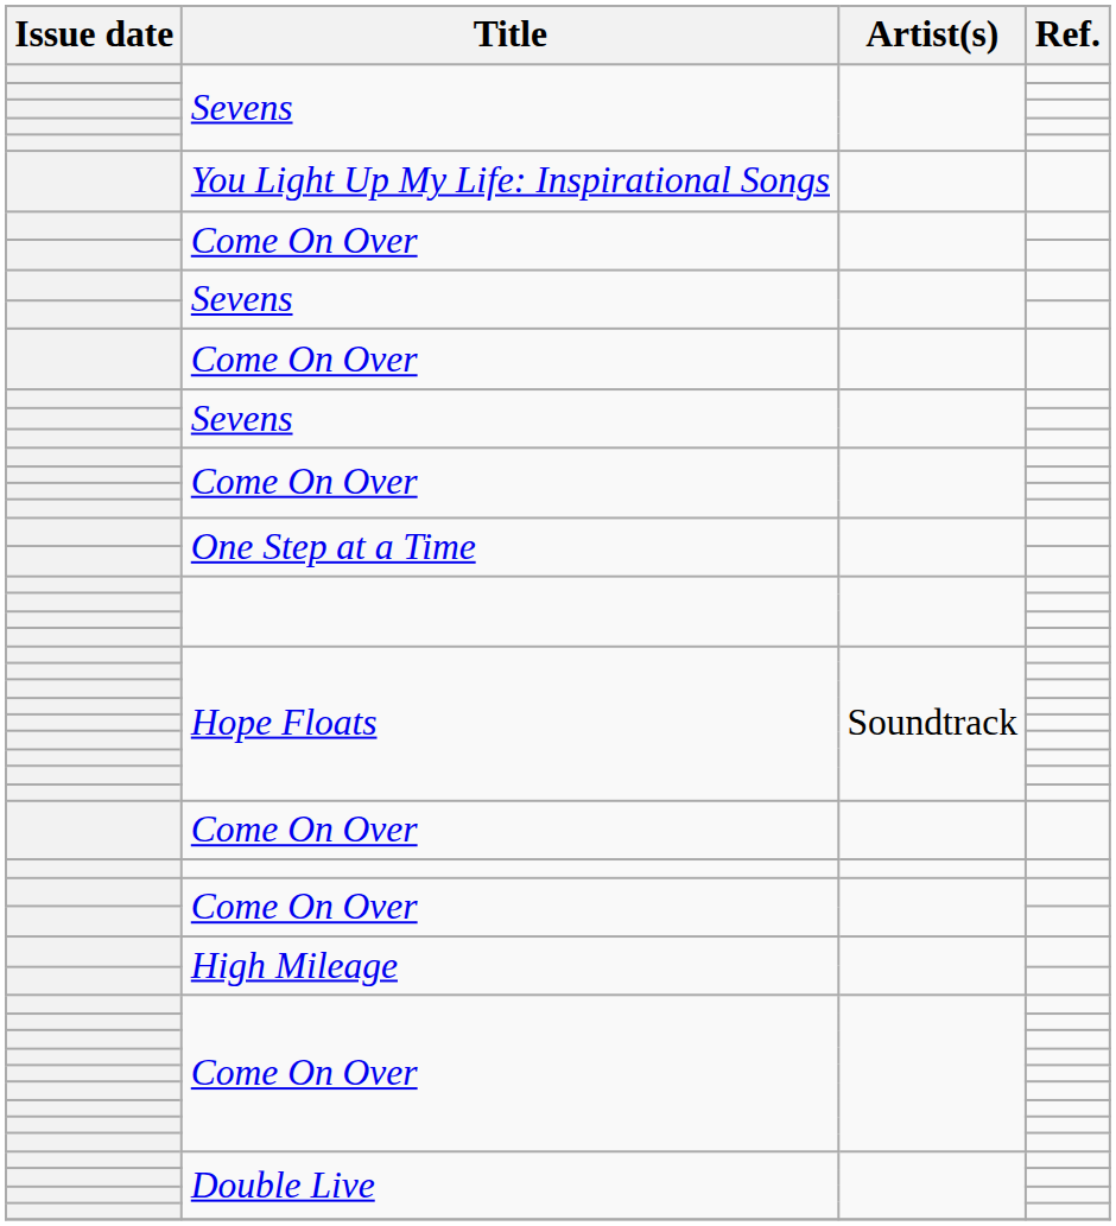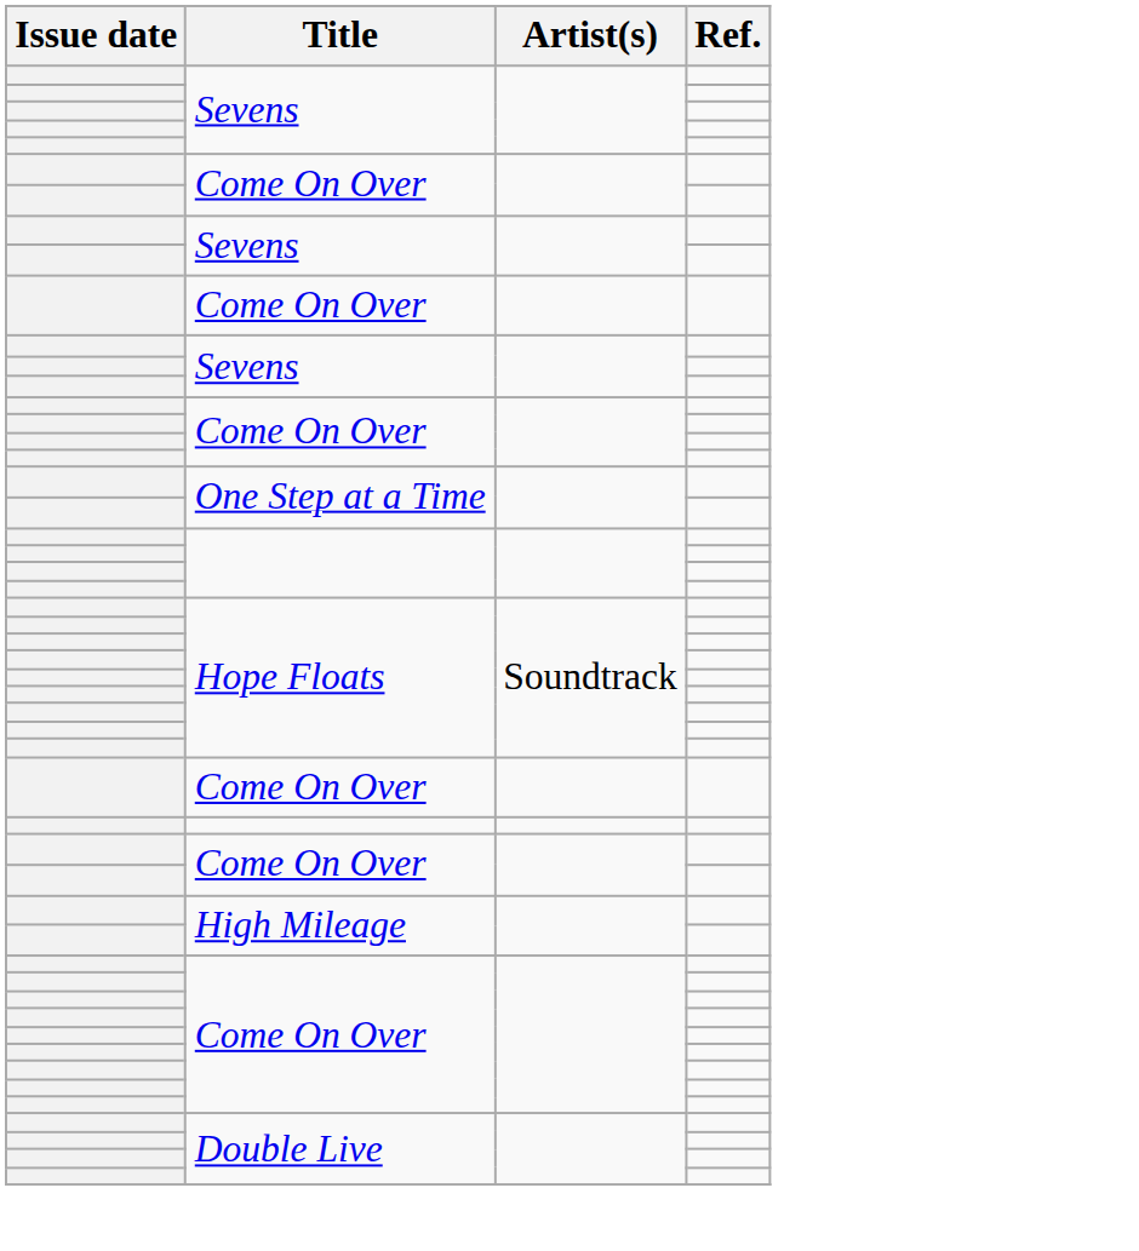 <table class="wikitable sortable plainrowheaders">
 <tr>
 <th scope=col>Issue date</th>
 <th scope=col>Title</th>
 <th scope=col>Artist(s)</th>
 <th scope=col class=unsortable>Ref.</th>
 </tr>
 <tr>
 <th scope=row></th>
 <td rowspan="5"><em><a href='#'>Sevens</a></em></td>
 <td rowspan="5"></td>
 <td align=center></td>
 </tr>
 <tr>
 <th scope=row></th>
 <td align=center></td>
 </tr>
 <tr>
 <th scope=row></th>
 <td align=center></td>
 </tr>
 <tr>
 <th scope=row></th>
 <td align=center></td>
 </tr>
 <tr>
 <th scope=row></th>
-<td align=center></td>
-</tr>
-<tr>
-<th scope=row></th>
-<td><em><a href='#'>You Light Up My Life: Inspirational Songs</a></em></td>
-<td></td>
 <td align=center></td>
 </tr>
 <tr>
 <th scope=row></th>
 <td rowspan="2"><em><a href='#'>Come On Over</a></em></td>
 <td rowspan="2"></td>
 <td align=center></td>
 </tr>
 <tr>
 <th scope=row></th>
 <td align=center></td>
 </tr>
 <tr>
 <th scope=row></th>
 <td rowspan="2"><em><a href='#'>Sevens</a></em></td>
 <td rowspan="2"></td>
 <td align=center></td>
 </tr>
 <tr>
 <th scope=row></th>
 <td align=center></td>
 </tr>
 <tr>
 <th scope=row></th>
 <td><em><a href='#'>Come On Over</a></em></td>
 <td></td>
 <td align=center></td>
 </tr>
 <tr>
 <th scope=row></th>
 <td rowspan="3"><em><a href='#'>Sevens</a></em></td>
 <td rowspan="3"></td>
 <td align=center></td>
 </tr>
 <tr>
 <th scope=row></th>
 <td align=center></td>
 </tr>
 <tr>
 <th scope=row></th>
 <td align=center></td>
 </tr>
 <tr>
 <th scope=row></th>
 <td rowspan="4"><em><a href='#'>Come On Over</a></em></td>
 <td rowspan="4"></td>
 <td align=center></td>
 </tr>
 <tr>
 <th scope=row></th>
 <td align=center></td>
 </tr>
 <tr>
 <th scope=row></th>
 <td align=center></td>
 </tr>
 <tr>
 <th scope=row></th>
 <td align=center></td>
 </tr>
 <tr>
 <th scope=row></th>
 <td rowspan="2"><em><a href='#'>One Step at a Time</a></em></td>
 <td rowspan="2"></td>
 <td align=center></td>
 </tr>
 <tr>
 <th scope=row></th>
 <td align=center></td>
 </tr>
 <tr>
 <th scope=row></th>
 <td rowspan="4"><em></em></td>
 <td rowspan="4"></td>
 <td align=center></td>
 </tr>
 <tr>
 <th scope=row></th>
 <td align=center></td>
 </tr>
 <tr>
 <th scope=row></th>
 <td align=center></td>
 </tr>
 <tr>
 <th scope=row></th>
 <td align=center></td>
 </tr>
 <tr>
 <th scope=row></th>
 <td rowspan="9"><em><a href='#'>Hope Floats</a></em></td>
 <td rowspan="9">Soundtrack</td>
 <td align=center></td>
 </tr>
 <tr>
 <th scope=row></th>
 <td align=center></td>
 </tr>
 <tr>
 <th scope=row></th>
 <td align=center></td>
 </tr>
 <tr>
 <th scope=row></th>
 <td align=center></td>
 </tr>
 <tr>
 <th scope=row></th>
 <td align=center></td>
 </tr>
 <tr>
 <th scope=row></th>
 <td align=center></td>
 </tr>
 <tr>
 <th scope=row></th>
 <td align=center></td>
 </tr>
 <tr>
 <th scope=row></th>
 <td align=center></td>
 </tr>
 <tr>
 <th scope=row></th>
 <td align=center></td>
 </tr>
 <tr>
 <th scope=row></th>
 <td><em><a href='#'>Come On Over</a></em></td>
 <td></td>
 <td align=center></td>
 </tr>
 <tr>
 <th scope=row></th>
 <td><em></em></td>
 <td></td>
 <td align=center></td>
 </tr>
 <tr>
 <th scope=row></th>
 <td rowspan="2"><em><a href='#'>Come On Over</a></em></td>
 <td rowspan="2"></td>
 <td align=center></td>
 </tr>
 <tr>
 <th scope=row></th>
 <td align=center></td>
 </tr>
 <tr>
 <th scope=row></th>
 <td rowspan="2"><em><a href='#'>High Mileage</a></em></td>
 <td rowspan="2"></td>
 <td align=center></td>
 </tr>
 <tr>
 <th scope=row></th>
 <td align=center></td>
 </tr>
 <tr>
 <th scope=row></th>
 <td rowspan="9"><em><a href='#'>Come On Over</a></em></td>
 <td rowspan="9"></td>
 <td align=center></td>
 </tr>
 <tr>
 <th scope=row></th>
 <td align=center></td>
 </tr>
 <tr>
 <th scope=row></th>
 <td align=center></td>
 </tr>
 <tr>
 <th scope=row></th>
 <td align=center></td>
 </tr>
 <tr>
 <th scope=row></th>
 <td align=center></td>
 </tr>
 <tr>
 <th scope=row></th>
 <td align=center></td>
 </tr>
 <tr>
 <th scope=row></th>
 <td align=center></td>
 </tr>
 <tr>
 <th scope=row></th>
 <td align=center></td>
 </tr>
 <tr>
 <th scope=row></th>
 <td align=center></td>
 </tr>
 <tr>
 <th scope=row></th>
 <td rowspan="4"><em><a href='#'>Double Live</a></em></td>
 <td rowspan="4"></td>
 <td align=center></td>
 </tr>
 <tr>
 <th scope=row></th>
 <td align=center></td>
 </tr>
 <tr>
 <th scope=row></th>
 <td align=center></td>
 </tr>
 <tr>
 <th scope=row></th>
 <td align=center></td>
 </tr>
 <tr>
 </tr>
 </table>
